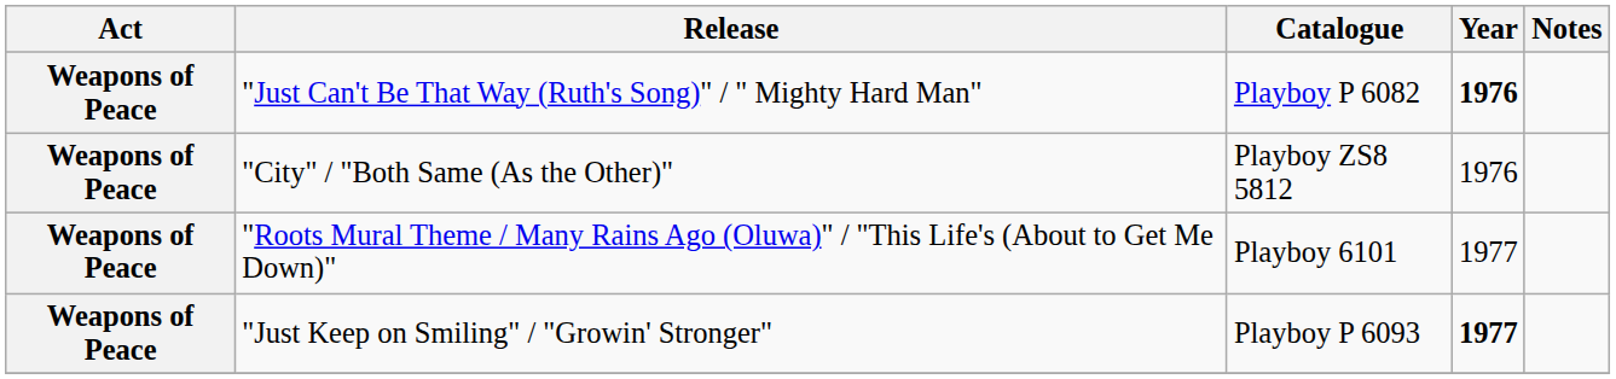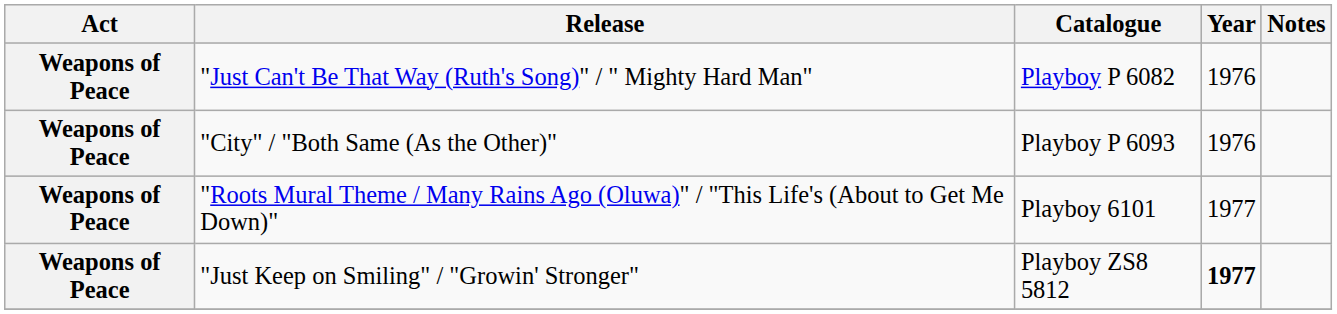 <table class="wikitable plainrowheaders sortable">
 <tr>
 <th scope="col" class="unsortable">Act</th>
 <th scope="col">Release</th>
 <th scope="col">Catalogue</th>
 <th scope="col">Year</th>
 <th scope="col" class="unsortable">Notes</th>
 </tr>
 <tr>
 <th scope="row">Weapons of Peace</th>
 <td>"<a href='#'>Just Can't Be That Way (Ruth's Song)</a>" / " Mighty Hard Man"</td>
 <td><a href='#'>Playboy</a> P 6082</td>
-<td><strong>1976</strong></td>
+<td>1976</td>
 <td></td>
 </tr>
 <tr>
 <th scope="row">Weapons of Peace</th>
 <td>"City" / "Both Same (As the Other)"</td>
-<td>Playboy ZS8 5812</td>
+<td>Playboy P 6093</td>
 <td>1976</td>
 <td></td>
 </tr>
 <tr>
 <th scope="row">Weapons of Peace</th>
 <td>"<a href='#'>Roots Mural Theme / Many Rains Ago (Oluwa)</a>" / "This Life's (About to Get Me Down)"</td>
 <td>Playboy 6101</td>
 <td>1977</td>
 <td></td>
 </tr>
 <tr>
 <th scope="row">Weapons of Peace</th>
 <td>"Just Keep on Smiling" / "Growin' Stronger"</td>
-<td>Playboy P 6093</td>
+<td>Playboy ZS8 5812</td>
 <td><strong>1977</strong></td>
 <td></td>
 </tr>
 <tr>
 </tr>
 </table>
